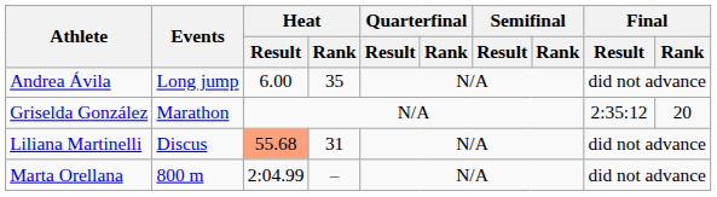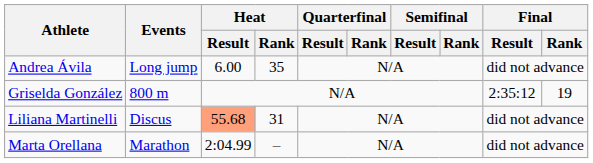 <table class=wikitable style="font-size:90%">
 <tr>
 <th rowspan="2">Athlete</th>
 <th rowspan="2">Events</th>
 <th colspan="2">Heat</th>
 <th colspan="2">Quarterfinal</th>
 <th colspan="2">Semifinal</th>
 <th colspan="2">Final</th>
 </tr>
 <tr>
 <th>Result</th>
 <th>Rank</th>
 <th>Result</th>
 <th>Rank</th>
 <th>Result</th>
 <th>Rank</th>
 <th>Result</th>
 <th>Rank</th>
 </tr>
 <tr>
 <td><a href='#'>Andrea Ávila</a></td>
 <td><a href='#'>Long jump</a></td>
 <td align="center">6.00</td>
 <td align="center">35</td>
 <td align="center" colspan="4">N/A</td>
 <td align="center" colspan="2">did not advance</td>
 </tr>
 <tr>
 <td><a href='#'>Griselda González</a></td>
-<td><a href='#'>Marathon</a></td>
+<td><a href='#'>800 m</a></td>
 <td align="center" colspan="6">N/A</td>
 <td align="center">2:35:12</td>
-<td align="center">20</td>
+<td align="center">19</td>
 </tr>
 <tr>
 <td><a href='#'>Liliana Martinelli</a></td>
 <td><a href='#'>Discus</a></td>
 <td align="center" style="background: lightsalmon;">55.68</td>
 <td align="center">31</td>
 <td align="center" colspan="4">N/A</td>
 <td align="center" colspan="2">did not advance</td>
 </tr>
 <tr>
 <td><a href='#'>Marta Orellana</a></td>
-<td><a href='#'>800 m</a></td>
+<td><a href='#'>Marathon</a></td>
 <td align="center">2:04.99</td>
 <td align="center">–</td>
 <td align="center" colspan="4">N/A</td>
 <td align="center" colspan="2">did not advance</td>
 </tr>
 </table>
